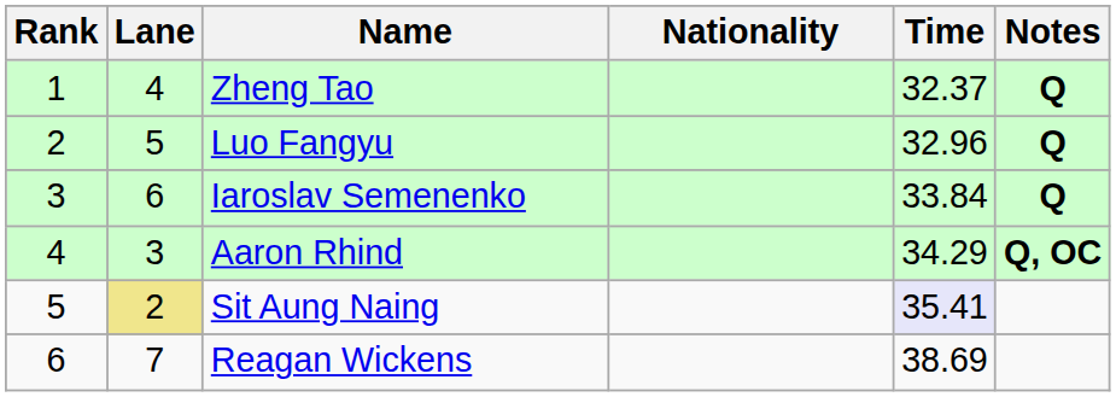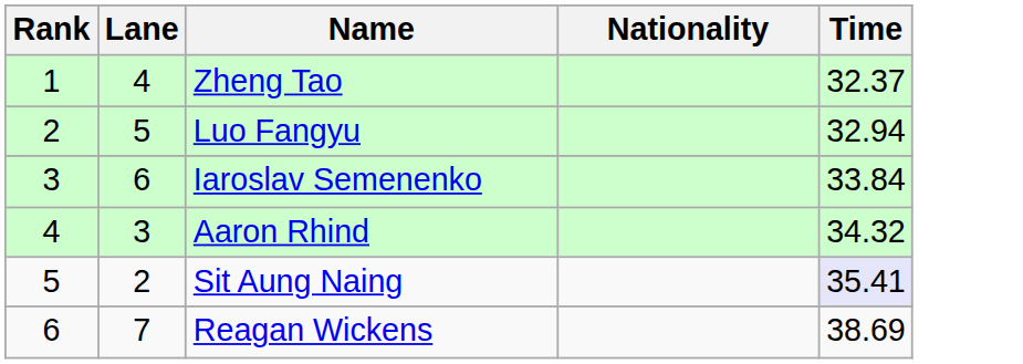 <table class="wikitable sortable" style="text-align:center">
 <tr>
 <th>Rank</th>
 <th>Lane</th>
 <th style="width:180px">Name</th>
 <th style="width:125px">Nationality</th>
 <th>Time</th>
-<th>Notes</th>
 </tr>
 <tr style="background:#cfc;">
 <td>1</td>
 <td>4</td>
 <td style="text-align:left;"><a href='#'>Zheng Tao</a></td>
 <td style="text-align:left;"></td>
 <td>32.37</td>
-<td><strong>Q</strong></td>
 </tr>
 <tr style="background:#cfc;">
 <td>2</td>
 <td>5</td>
 <td style="text-align:left;"><a href='#'>Luo Fangyu</a></td>
 <td style="text-align:left;"></td>
-<td>32.96</td>
-<td><strong>Q</strong></td>
+<td>32.94</td>
 </tr>
 <tr style="background:#cfc;">
 <td>3</td>
 <td>6</td>
 <td style="text-align:left;"><a href='#'>Iaroslav Semenenko</a></td>
 <td style="text-align:left;"></td>
 <td>33.84</td>
-<td><strong>Q</strong></td>
 </tr>
 <tr style="background:#cfc;">
 <td>4</td>
 <td>3</td>
 <td style="text-align:left;"><a href='#'>Aaron Rhind</a></td>
 <td style="text-align:left;"></td>
-<td>34.29</td>
-<td><strong>Q, OC</strong></td>
+<td>34.32</td>
 </tr>
 <tr>
 <td>5</td>
-<td style="background: khaki;">2</td>
+<td>2</td>
 <td style="text-align:left;"><a href='#'>Sit Aung Naing</a></td>
 <td style="text-align:left;"></td>
 <td style="background: lavender;">35.41</td>
-<td></td>
 </tr>
 <tr>
 <td>6</td>
 <td>7</td>
 <td style="text-align:left;"><a href='#'>Reagan Wickens</a></td>
 <td style="text-align:left;"></td>
 <td>38.69</td>
-<td></td>
 </tr>
 </table>
